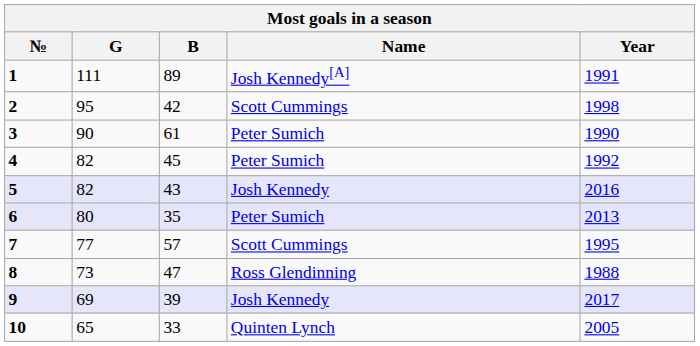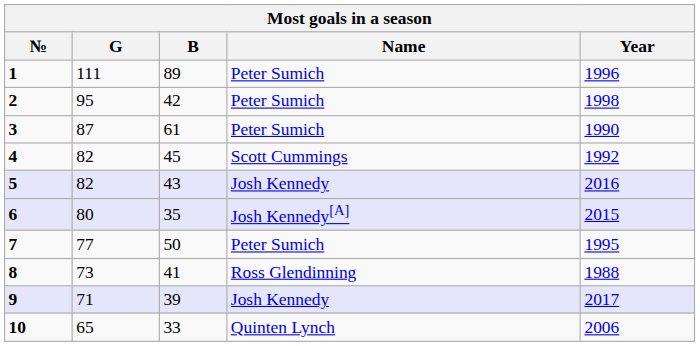 <table class="wikitable" style="width:40%;">
 <tr>
 <th colspan="5">Most goals in a season</th>
 </tr>
 <tr>
 <th>№</th>
 <th>G</th>
 <th>B</th>
 <th>Name</th>
 <th>Year</th>
 </tr>
 <tr>
 <td><strong>1</strong></td>
 <td>111</td>
 <td>89</td>
-<td><a href='#'>Josh Kennedy<sup>[A]</sup></a></td>
-<td><a href='#'>1991</a></td>
+<td><a href='#'>Peter Sumich</a></td>
+<td><a href='#'>1996</a></td>
 </tr>
 <tr>
 <td><strong>2</strong></td>
 <td>95</td>
 <td>42</td>
-<td><a href='#'>Scott Cummings</a></td>
+<td><a href='#'>Peter Sumich</a></td>
 <td><a href='#'>1998</a></td>
 </tr>
 <tr>
 <td><strong>3</strong></td>
-<td>90</td>
+<td>87</td>
 <td>61</td>
 <td><a href='#'>Peter Sumich</a></td>
 <td><a href='#'>1990</a></td>
 </tr>
 <tr>
 <td><strong>4</strong></td>
 <td>82</td>
 <td>45</td>
-<td><a href='#'>Peter Sumich</a></td>
+<td><a href='#'>Scott Cummings</a></td>
 <td><a href='#'>1992</a></td>
 </tr>
 <tr style="background:lavender;">
 <td><strong>5</strong></td>
 <td>82</td>
 <td>43</td>
 <td><a href='#'>Josh Kennedy</a></td>
 <td><a href='#'>2016</a></td>
 </tr>
 <tr style="background:lavender;">
 <td><strong>6</strong></td>
 <td>80</td>
 <td>35</td>
-<td><a href='#'>Peter Sumich</a></td>
-<td><a href='#'>2013</a></td>
+<td><a href='#'>Josh Kennedy<sup>[A]</sup></a></td>
+<td><a href='#'>2015</a></td>
 </tr>
 <tr>
 <td><strong>7</strong></td>
 <td>77</td>
-<td>57</td>
-<td><a href='#'>Scott Cummings</a></td>
+<td>50</td>
+<td><a href='#'>Peter Sumich</a></td>
 <td><a href='#'>1995</a></td>
 </tr>
 <tr>
 <td><strong>8</strong></td>
 <td>73</td>
-<td>47</td>
+<td>41</td>
 <td><a href='#'>Ross Glendinning</a></td>
 <td><a href='#'>1988</a></td>
 </tr>
 <tr style="background:lavender;">
 <td><strong>9</strong></td>
-<td style="background:lavender;">69</td>
+<td style="background:lavender;">71</td>
 <td style="background:lavender;">39</td>
 <td style="background:lavender;"><a href='#'>Josh Kennedy</a></td>
 <td style="background:lavender;"><a href='#'>2017</a></td>
 </tr>
 <tr>
 <td><strong>10</strong></td>
 <td>65</td>
 <td>33</td>
 <td><a href='#'>Quinten Lynch</a></td>
-<td><a href='#'>2005</a></td>
+<td><a href='#'>2006</a></td>
 </tr>
 </table>
